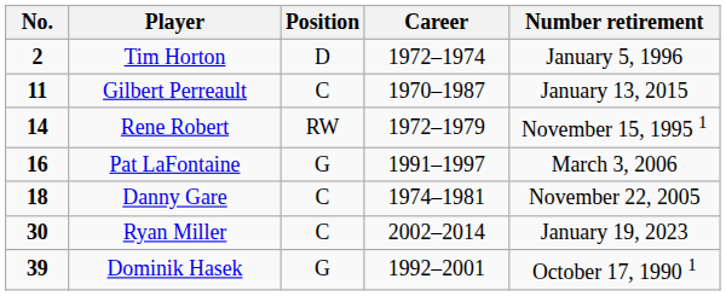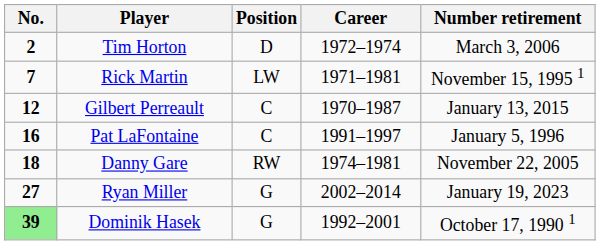 <table class="wikitable sortable" style="text-align:center">
 <tr>
 <th style="width:40px;">No.</th>
 <th style="width:150px;">Player</th>
 <th style="width:40px;">Position</th>
 <th style="width:100px;">Career</th>
 <th style="width:150px;">Number retirement</th>
 </tr>
 <tr>
 <td><strong>2</strong></td>
 <td data-sort-value="Horton, Tim"><a href='#'>Tim Horton</a></td>
 <td>D</td>
 <td>1972–1974</td>
-<td data-sort-value="1996-01-15">January 5, 1996</td>
+<td data-sort-value="2006-03-03">March 3, 2006</td>
 </tr>
 <tr>
-<td><strong>11</strong></td>
+<td><strong>7</strong></td>
+<td data-sort-value="Martin, Rick"><a href='#'>Rick Martin</a></td>
+<td>LW</td>
+<td>1971–1981</td>
+<td data-sort-value="1995-11-15">November 15, 1995 <sup>1</sup></td>
+</tr>
+<tr>
+<td><strong>12</strong></td>
 <td data-sort-value="Perreault, Gilbert"><a href='#'>Gilbert Perreault</a></td>
 <td>C</td>
 <td>1970–1987</td>
 <td data-sort-value="2015-01-01">January 13, 2015</td>
 </tr>
 <tr>
-<td><strong>14</strong></td>
-<td data-sort-value="Robert, Rene"><a href='#'>Rene Robert</a></td>
-<td>RW</td>
-<td>1972–1979</td>
-<td data-sort-value="1995-11-15">November 15, 1995 <sup>1</sup></td>
-</tr>
-<tr>
 <td><strong>16</strong></td>
 <td data-sort-value="LaFontaine, Pat"><a href='#'>Pat LaFontaine</a></td>
-<td>G</td>
+<td>C</td>
 <td>1991–1997</td>
-<td data-sort-value="2006-03-03">March 3, 2006</td>
+<td data-sort-value="1996-01-15">January 5, 1996</td>
 </tr>
 <tr>
 <td><strong>18</strong></td>
 <td data-sort-value="Gare, Danny"><a href='#'>Danny Gare</a></td>
-<td>C</td>
+<td>RW</td>
 <td>1974–1981</td>
 <td data-sort-value="2005-11-22">November 22, 2005</td>
 </tr>
 <tr>
-<td><strong>30</strong></td>
+<td><strong>27</strong></td>
 <td data-sort-value="Miller, Ryan"><a href='#'>Ryan Miller</a></td>
-<td>C</td>
+<td>G</td>
 <td>2002–2014</td>
 <td data-sort-value="2023-01-01">January 19, 2023</td>
 </tr>
 <tr>
-<td><strong>39</strong></td>
+<td style="background: lightgreen;"><strong>39</strong></td>
 <td data-sort-value="Hasek, Dominik"><a href='#'>Dominik Hasek</a></td>
 <td>G</td>
 <td>1992–2001</td>
 <td data-sort-value="1990-10-17">October 17, 1990 <sup>1</sup></td>
 </tr>
 </table>
